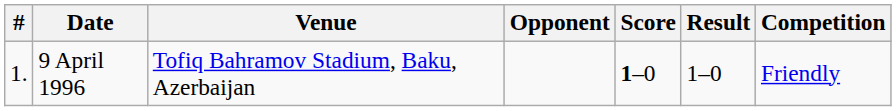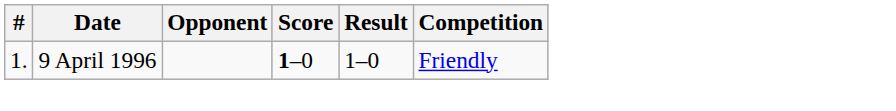 <table class="wikitable">
 <tr>
 <th>#</th>
 <th>Date</th>
-<th>Venue</th>
 <th>Opponent</th>
 <th>Score</th>
 <th>Result</th>
 <th>Competition</th>
 </tr>
 <tr>
 <td>1.</td>
 <td>9 April 1996</td>
-<td><a href='#'>Tofiq Bahramov Stadium</a>, <a href='#'>Baku</a>, Azerbaijan</td>
 <td></td>
 <td><strong>1</strong>–0</td>
 <td>1–0</td>
 <td><a href='#'>Friendly</a></td>
 </tr>
 </table>
